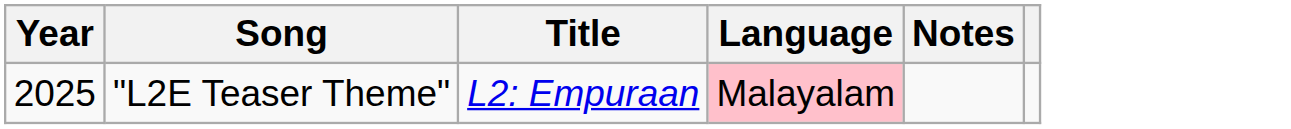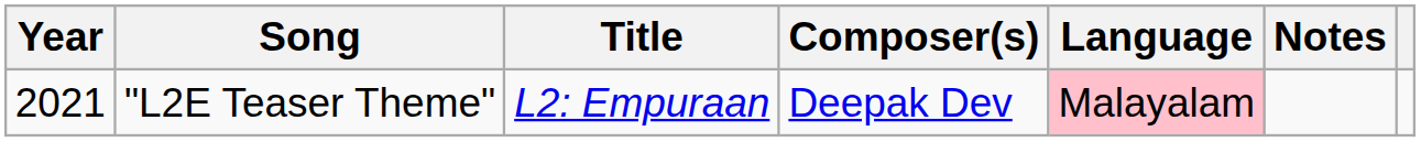 <table class="wikitable sortable">
 <tr>
 <th scope="col">Year</th>
 <th scope="col">Song</th>
 <th scope="col">Title</th>
+<th scope="col">Composer(s)</th>
 <th scope="col">Language</th>
 <th scope="col" class="unsortable">Notes</th>
 <th></th>
 </tr>
 <tr>
-<td>2025</td>
+<td>2021</td>
 <td>"L2E Teaser Theme"</td>
 <td><em><a href='#'>L2: Empuraan</a></em></td>
+<td><a href='#'>Deepak Dev</a></td>
 <td style="background: pink;">Malayalam</td>
 <td></td>
 <td></td>
 </tr>
 </table>
